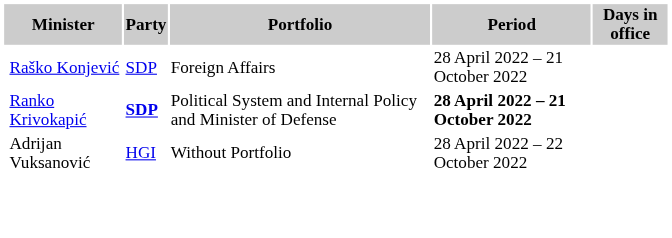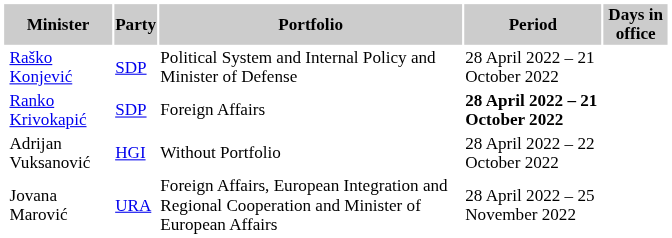 <table>
 <tr>
 <th colspan="2" style="background:#ccc;">Minister</th>
 <th style="background:#ccc;">Party</th>
 <th style="background:#ccc;">Portfolio</th>
 <th style="background:#ccc;">Period</th>
 <th style="background:#ccc;">Days in office</th>
 </tr>
 <tr>
 <td></td>
 <td><a href='#'>Raško Konjević</a></td>
 <td><a href='#'>SDP</a></td>
-<td>Foreign Affairs</td>
+<td>Political System and Internal Policy and Minister of Defense</td>
 <td>28 April 2022 – 21 October 2022</td>
 <td></td>
 </tr>
 <tr>
 <td></td>
 <td><a href='#'>Ranko Krivokapić</a></td>
-<td><strong><a href='#'>SDP</a></strong></td>
-<td>Political System and Internal Policy and Minister of Defense</td>
+<td><a href='#'>SDP</a></td>
+<td>Foreign Affairs</td>
 <td><strong>28 April 2022 – 21 October 2022</strong></td>
 <td></td>
 </tr>
 <tr>
 <td></td>
 <td>Adrijan Vuksanović</td>
 <td><a href='#'>HGI</a></td>
 <td>Without Portfolio</td>
 <td>28 April 2022 – 22 October 2022</td>
 <td></td>
 </tr>
+<tr>
+<td></td>
+<td>Jovana Marović</td>
+<td><a href='#'>URA</a></td>
+<td>Foreign Affairs, European Integration and Regional Cooperation and Minister of European Affairs</td>
+<td>28 April 2022 – 25 November 2022</td>
+<td></td>
+</tr>
 </table>
